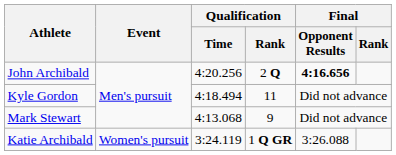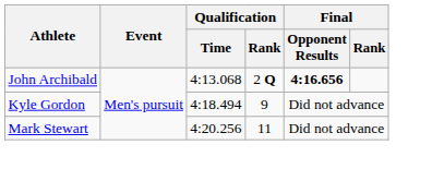 <table class="wikitable" style="font-size:90%;">
 <tr>
 <th rowspan=2>Athlete</th>
 <th rowspan=2>Event</th>
 <th colspan=2>Qualification</th>
 <th colspan=2>Final</th>
 </tr>
 <tr style="font-size:95%">
 <th>Time</th>
 <th>Rank</th>
 <th>Opponent<br>Results</th>
 <th>Rank</th>
 </tr>
 <tr align=center>
 <td align=left><a href='#'>John Archibald</a></td>
 <td style="text-align:left;" rowspan="3"><a href='#'>Men's pursuit</a></td>
-<td>4:20.256</td>
+<td>4:13.068</td>
 <td>2 <strong>Q</strong></td>
 <td><strong>4:16.656</strong></td>
 <td></td>
 </tr>
 <tr align=center>
 <td align=left><a href='#'>Kyle Gordon</a></td>
 <td>4:18.494</td>
-<td>11</td>
+<td>9</td>
 <td colspan=2>Did not advance</td>
 </tr>
 <tr align=center>
 <td align=left><a href='#'>Mark Stewart</a></td>
-<td>4:13.068</td>
-<td>9</td>
+<td>4:20.256</td>
+<td>11</td>
 <td colspan=2>Did not advance</td>
 </tr>
-<tr align=center>
-<td align=left><a href='#'>Katie Archibald</a></td>
-<td align=left><a href='#'>Women's pursuit</a></td>
-<td>3:24.119</td>
-<td>1 <strong>Q</strong> <strong>GR</strong></td>
-<td>3:26.088</td>
-<td></td>
-</tr>
 </table>
